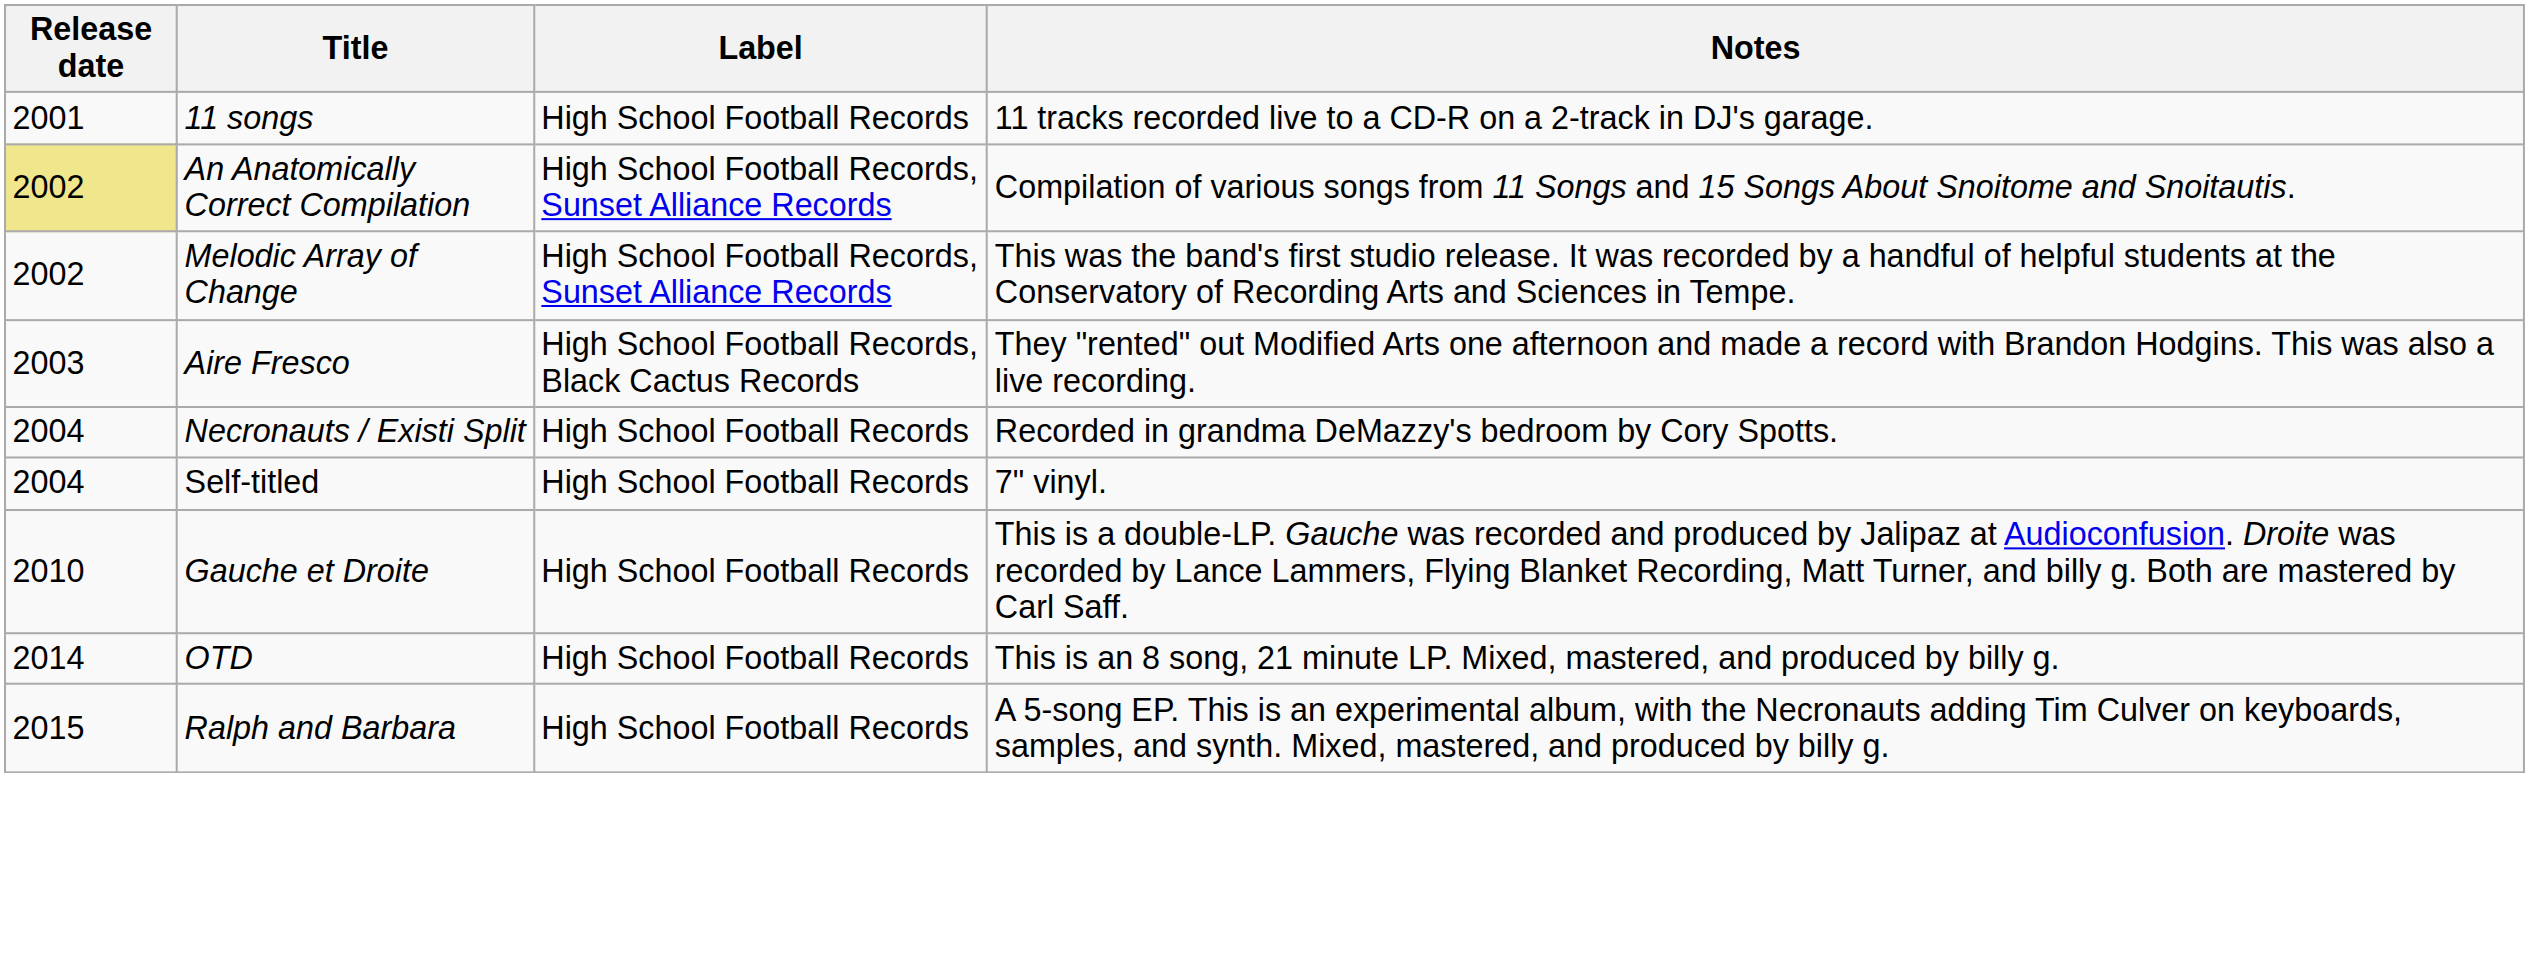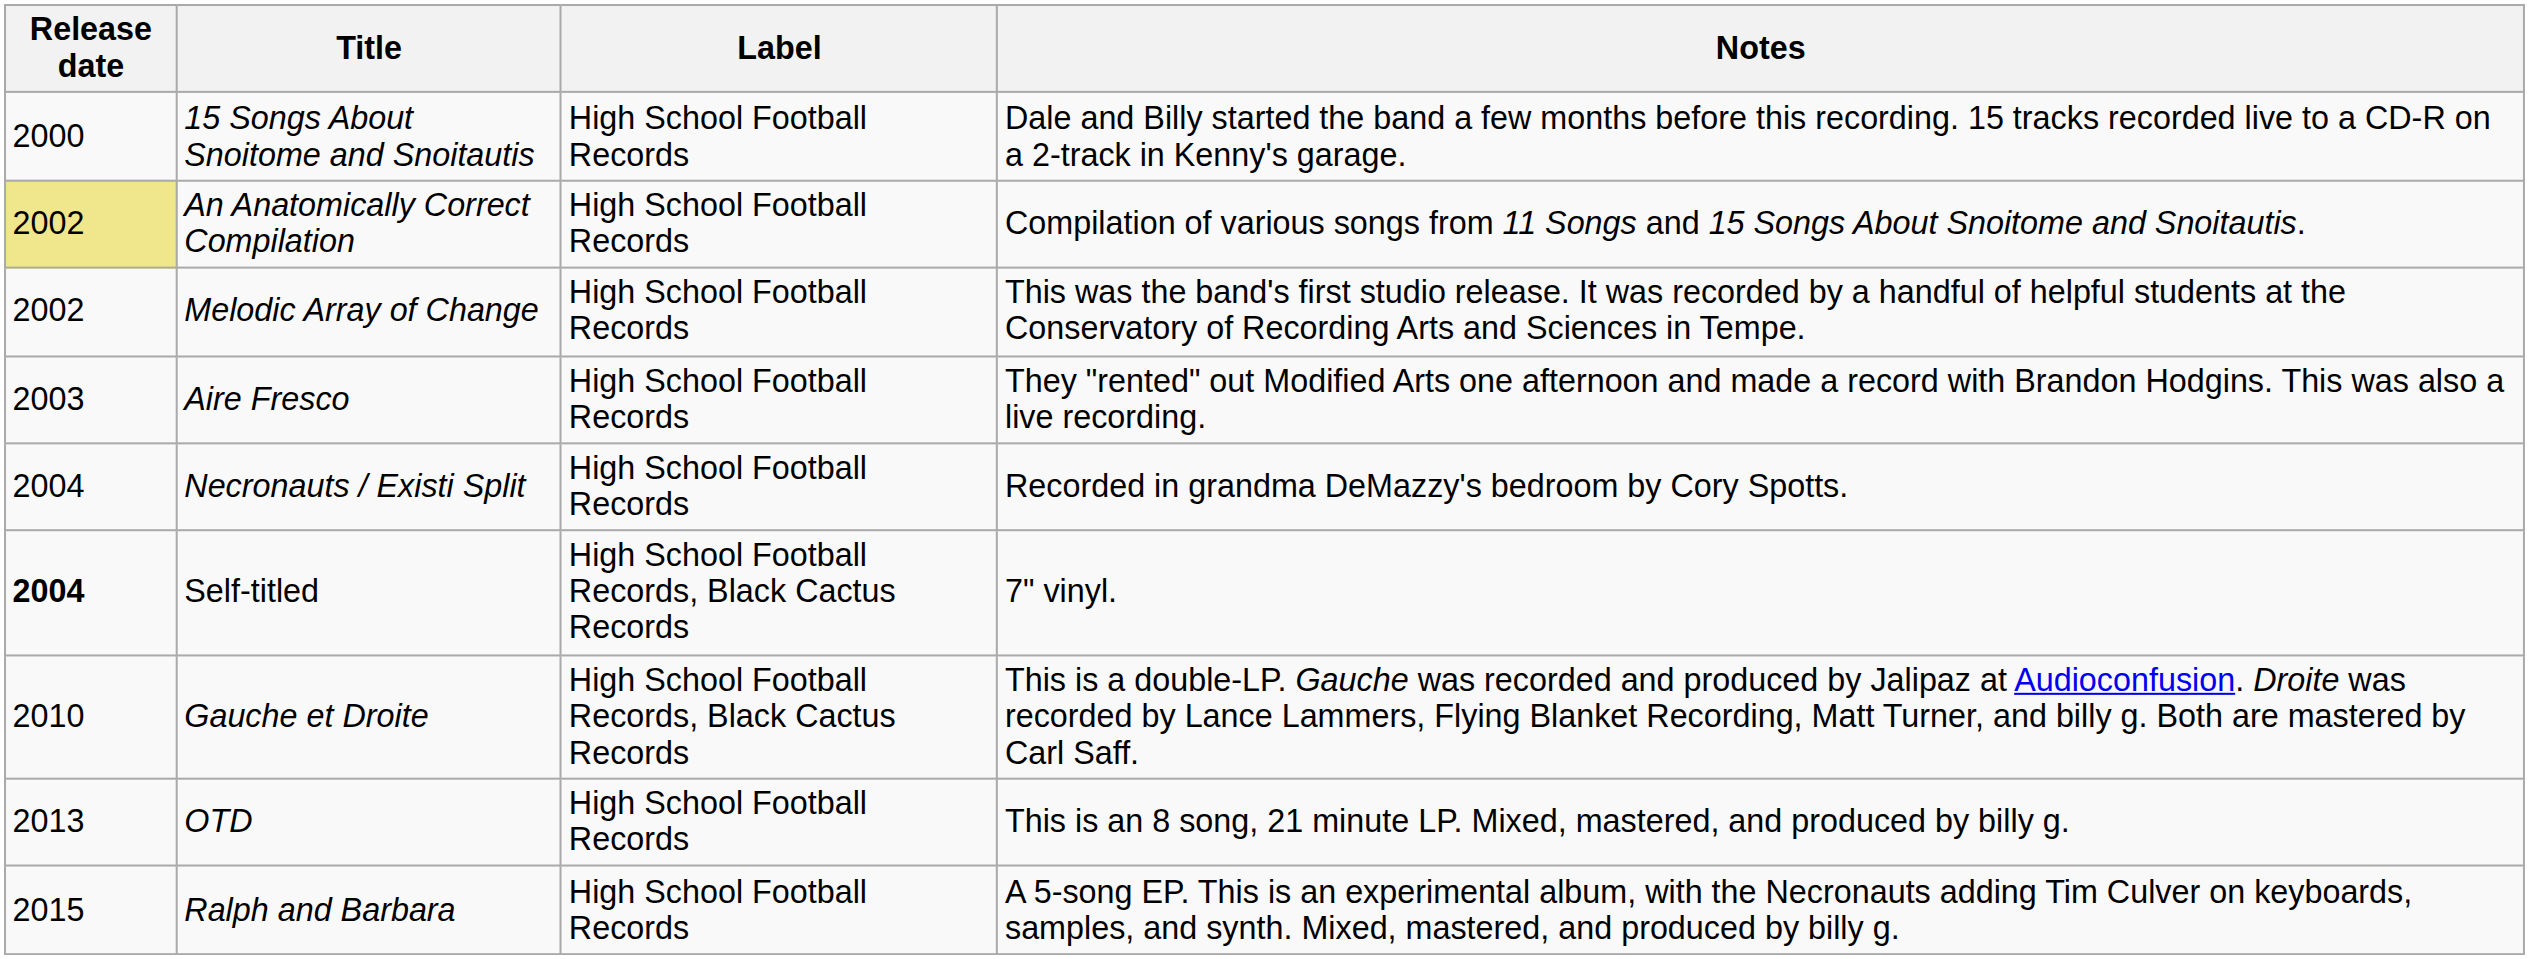 <table class="wikitable">
 <tr>
 <th>Release date</th>
 <th>Title</th>
 <th>Label</th>
 <th>Notes</th>
 </tr>
 <tr>
-<td>2001</td>
-<td><em>11 songs</em></td>
+<td>2000</td>
+<td><em>15 Songs About Snoitome and Snoitautis</em></td>
 <td>High School Football Records</td>
-<td>11 tracks recorded live to a CD-R on a 2-track in DJ's garage.</td>
+<td>Dale and Billy started the band a few months before this recording. 15 tracks recorded live to a CD-R on a 2-track in Kenny's garage.</td>
 </tr>
 <tr>
 <td style="background: khaki;">2002</td>
 <td><em>An Anatomically Correct Compilation</em></td>
-<td>High School Football Records, <a href='#'>Sunset Alliance Records</a></td>
+<td>High School Football Records</td>
 <td>Compilation of various songs from <em>11 Songs</em> and <em>15 Songs About Snoitome and Snoitautis</em>.</td>
 </tr>
 <tr>
 <td>2002</td>
 <td><em>Melodic Array of Change</em></td>
-<td>High School Football Records, <a href='#'>Sunset Alliance Records</a></td>
+<td>High School Football Records</td>
 <td>This was the band's first studio release. It was recorded by a handful of helpful students at the Conservatory of Recording Arts and Sciences in Tempe.</td>
 </tr>
 <tr>
 <td>2003</td>
 <td><em>Aire Fresco</em></td>
-<td>High School Football Records, Black Cactus Records</td>
+<td>High School Football Records</td>
 <td>They "rented" out Modified Arts one afternoon and made a record with Brandon Hodgins. This was also a live recording.</td>
 </tr>
 <tr>
 <td>2004</td>
 <td><em>Necronauts / Existi Split</em></td>
 <td>High School Football Records</td>
 <td>Recorded in grandma DeMazzy's bedroom by Cory Spotts.</td>
 </tr>
 <tr>
-<td>2004</td>
+<td><strong>2004</strong></td>
 <td>Self-titled</td>
-<td>High School Football Records</td>
+<td>High School Football Records, Black Cactus Records</td>
 <td>7" vinyl.</td>
 </tr>
 <tr>
 <td>2010</td>
 <td><em>Gauche et Droite</em></td>
-<td>High School Football Records</td>
+<td>High School Football Records, Black Cactus Records</td>
 <td>This is a double-LP. <em>Gauche</em> was recorded and produced by Jalipaz at <a href='#'>Audioconfusion</a>. <em>Droite</em> was recorded by Lance Lammers, Flying Blanket Recording, Matt Turner, and billy g. Both are mastered by Carl Saff.</td>
 </tr>
 <tr>
-<td>2014</td>
+<td>2013</td>
 <td><em>OTD</em></td>
 <td>High School Football Records</td>
 <td>This is an 8 song, 21 minute LP. Mixed, mastered, and produced by billy g.</td>
 </tr>
 <tr>
 <td>2015</td>
 <td><em>Ralph and Barbara</em></td>
 <td>High School Football Records</td>
 <td>A 5-song EP. This is an experimental album, with the Necronauts adding Tim Culver on keyboards, samples, and synth. Mixed, mastered, and produced by billy g.</td>
 </tr>
 <tr>
 </tr>
 </table>
